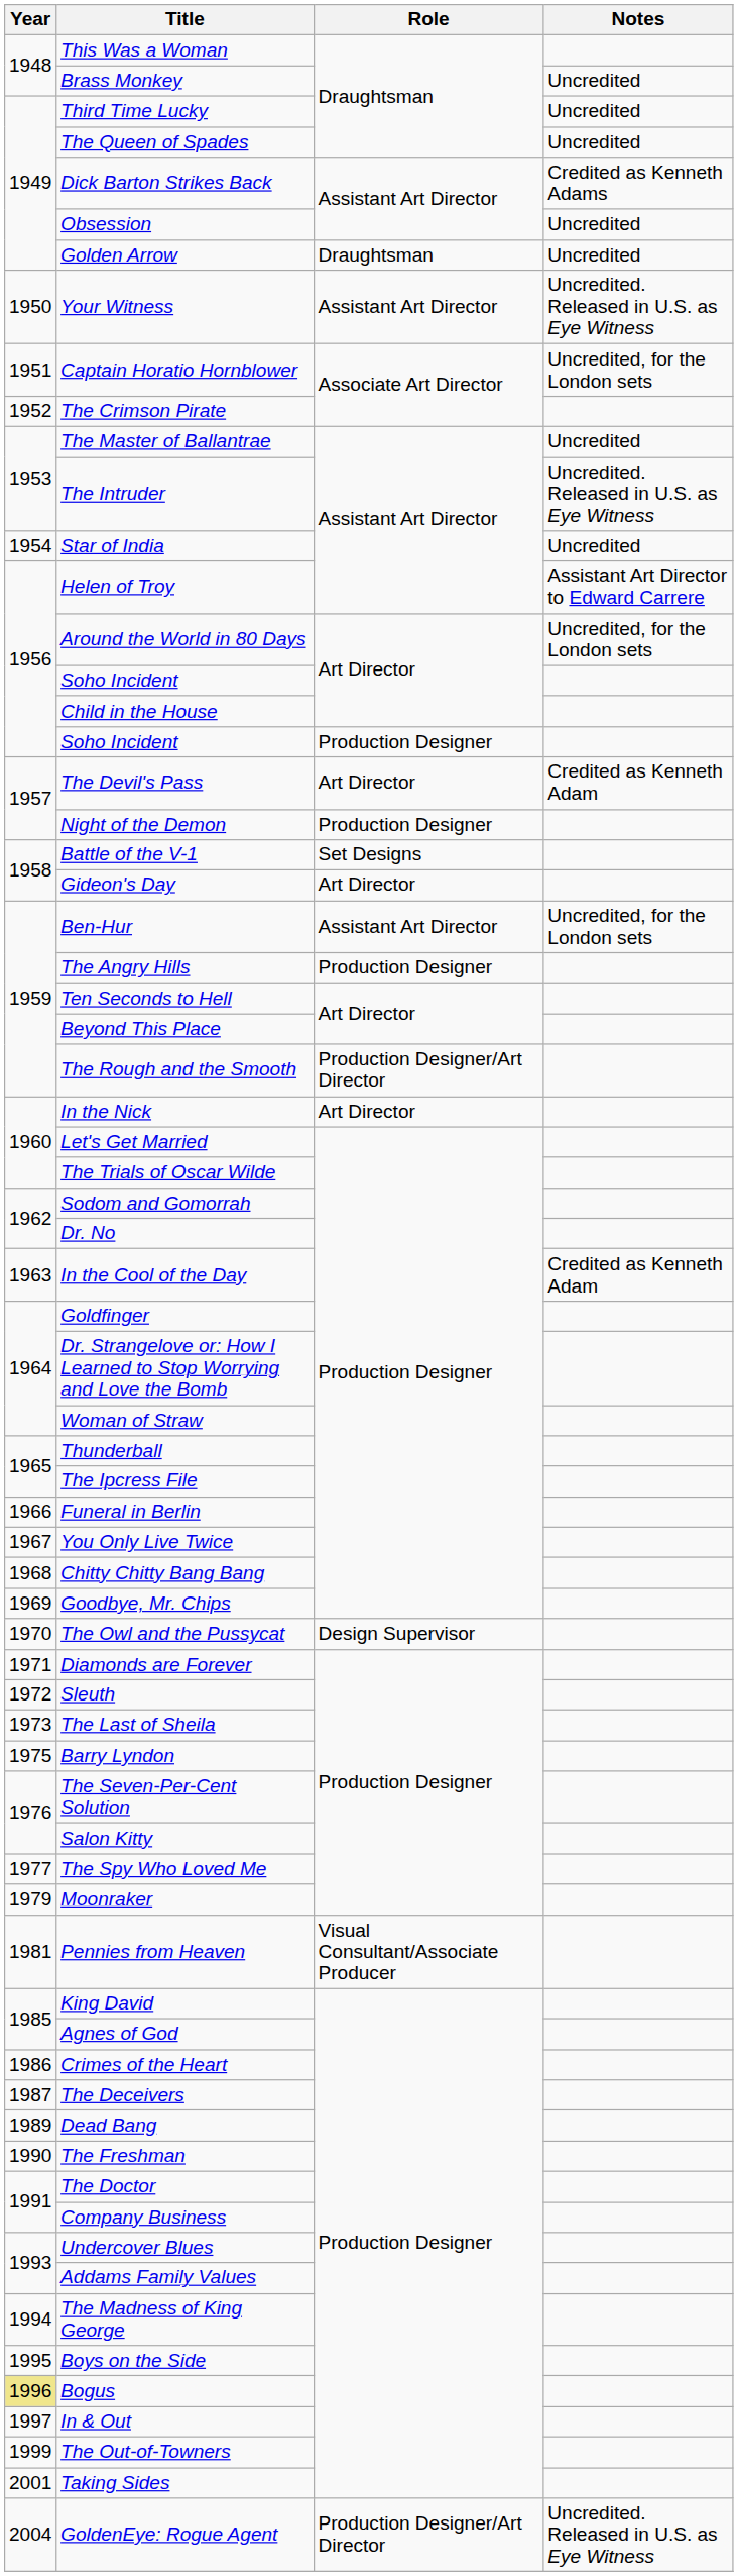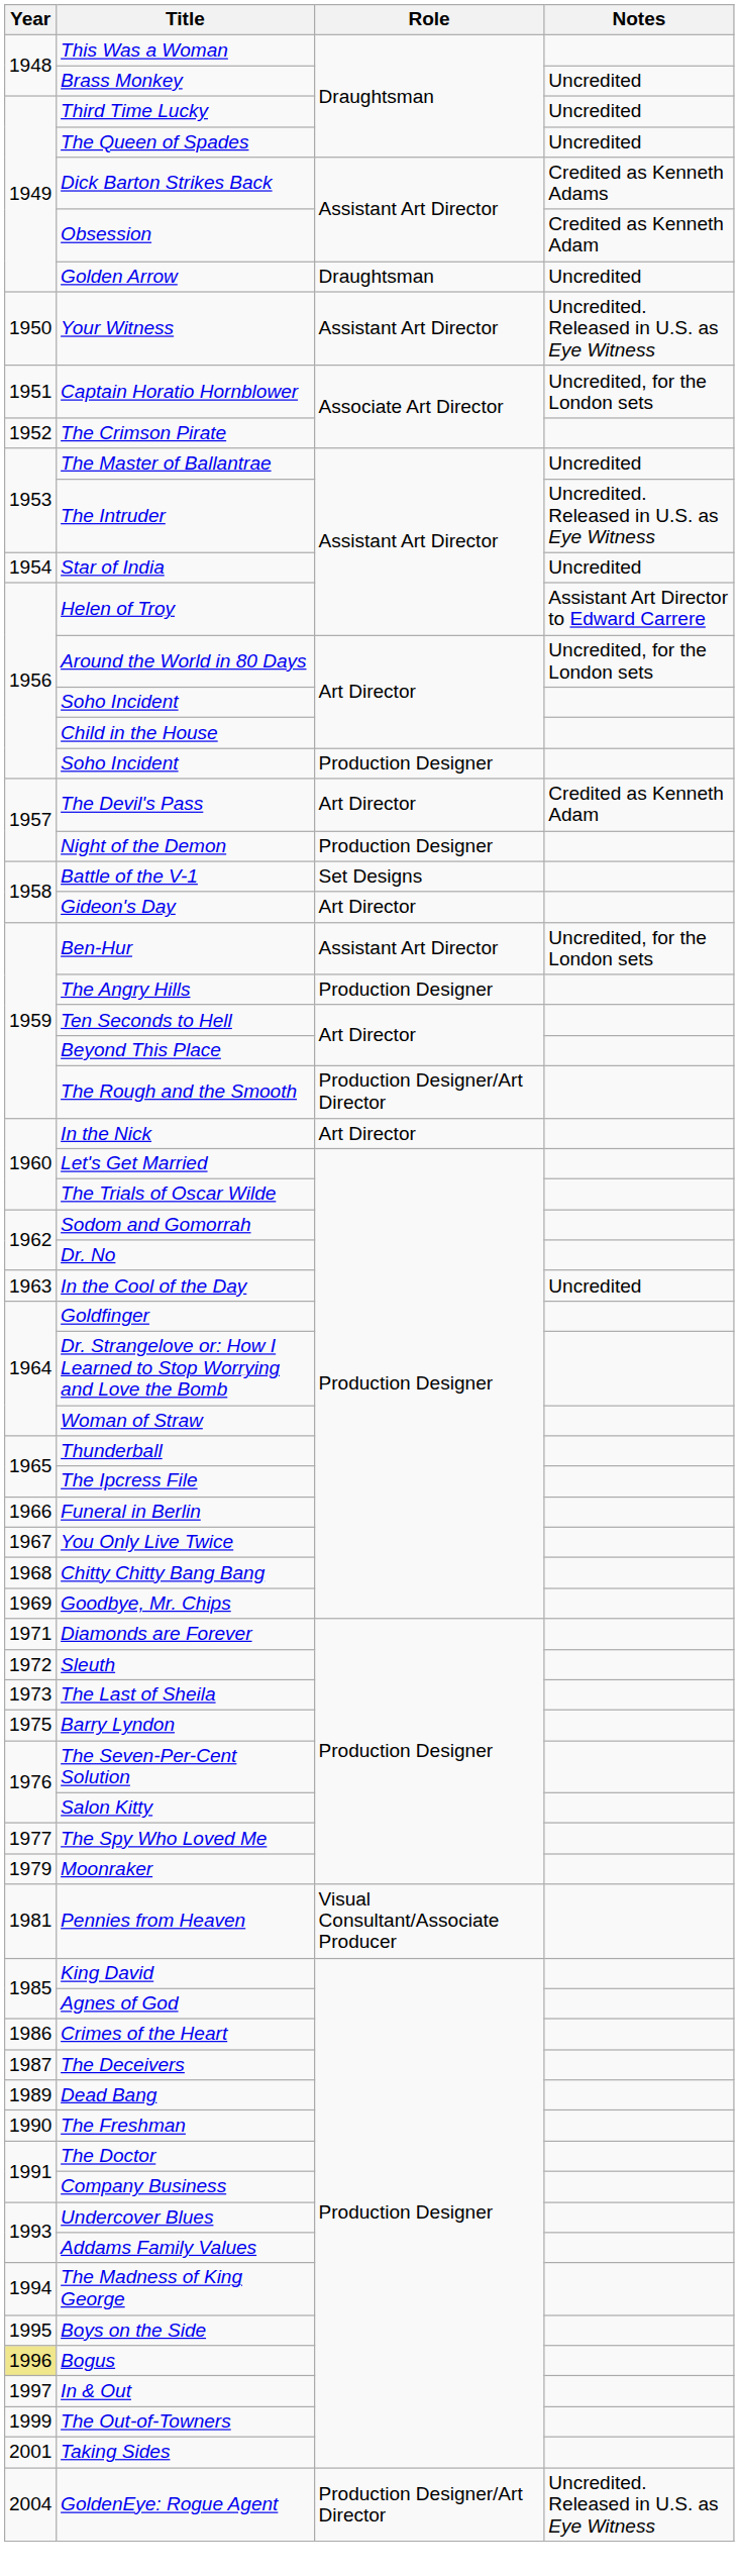 <table class="wikitable sortable">
 <tr>
 <th>Year</th>
 <th>Title</th>
 <th>Role</th>
 <th>Notes</th>
 </tr>
 <tr>
 <td rowspan="2">1948</td>
 <td><em><a href='#'>This Was a Woman</a></em></td>
 <td rowspan=4>Draughtsman</td>
 </tr>
 <tr>
 <td><em><a href='#'>Brass Monkey</a></em></td>
 <td>Uncredited</td>
 </tr>
 <tr>
 <td rowspan="5">1949</td>
 <td><em><a href='#'>Third Time Lucky</a></em></td>
 <td>Uncredited</td>
 </tr>
 <tr>
 <td><em><a href='#'>The Queen of Spades</a></em></td>
 <td>Uncredited</td>
 </tr>
 <tr>
 <td><em><a href='#'>Dick Barton Strikes Back</a></em></td>
 <td rowspan=2>Assistant Art Director</td>
 <td>Credited as Kenneth Adams</td>
 </tr>
 <tr>
 <td><em><a href='#'>Obsession</a></em></td>
-<td>Uncredited</td>
+<td>Credited as Kenneth Adam</td>
 </tr>
 <tr>
 <td><em><a href='#'>Golden Arrow</a></em></td>
 <td>Draughtsman</td>
 <td>Uncredited</td>
 </tr>
 <tr>
 <td>1950</td>
 <td><em><a href='#'>Your Witness</a></em></td>
 <td>Assistant Art Director</td>
 <td>Uncredited. Released in U.S. as <em>Eye Witness</em></td>
 </tr>
 <tr>
 <td>1951</td>
 <td><em><a href='#'>Captain Horatio Hornblower</a></em></td>
 <td rowspan=2>Associate Art Director</td>
 <td>Uncredited, for the London sets</td>
 </tr>
 <tr>
 <td>1952</td>
 <td><em><a href='#'>The Crimson Pirate</a></em></td>
 </tr>
 <tr>
 <td rowspan="2">1953</td>
 <td><em><a href='#'>The Master of Ballantrae</a></em></td>
 <td rowspan=4>Assistant Art Director</td>
 <td>Uncredited</td>
 </tr>
 <tr>
 <td><em><a href='#'>The Intruder</a></em></td>
 <td>Uncredited. Released in U.S. as <em>Eye Witness</em></td>
 </tr>
 <tr>
 <td>1954</td>
 <td><em><a href='#'>Star of India</a></em></td>
 <td>Uncredited</td>
 </tr>
 <tr>
 <td rowspan="5">1956</td>
 <td><em><a href='#'>Helen of Troy</a></em></td>
 <td>Assistant Art Director to <a href='#'>Edward Carrere</a></td>
 </tr>
 <tr>
 <td><em><a href='#'>Around the World in 80 Days</a></em></td>
 <td rowspan=3>Art Director</td>
 <td>Uncredited, for the London sets</td>
 </tr>
 <tr>
 <td><em><a href='#'>Soho Incident</a></em></td>
 <td></td>
 </tr>
 <tr>
 <td><em><a href='#'>Child in the House</a></em></td>
 <td></td>
 </tr>
 <tr>
 <td><em><a href='#'>Soho Incident</a></em></td>
 <td>Production Designer</td>
 <td></td>
 </tr>
 <tr>
 <td rowspan="2">1957</td>
 <td><em><a href='#'>The Devil's Pass</a></em></td>
 <td>Art Director</td>
 <td>Credited as Kenneth Adam</td>
 </tr>
 <tr>
 <td><em><a href='#'>Night of the Demon</a></em></td>
 <td>Production Designer</td>
 <td></td>
 </tr>
 <tr>
 <td rowspan="2">1958</td>
 <td><em><a href='#'>Battle of the V-1</a></em></td>
 <td>Set Designs</td>
 <td></td>
 </tr>
 <tr>
 <td><em><a href='#'>Gideon's Day</a></em></td>
 <td>Art Director</td>
 <td></td>
 </tr>
 <tr>
 <td rowspan="5">1959</td>
 <td><em><a href='#'>Ben-Hur</a></em></td>
 <td>Assistant Art Director</td>
 <td>Uncredited, for the London sets</td>
 </tr>
 <tr>
 <td><em><a href='#'>The Angry Hills</a></em></td>
 <td>Production Designer</td>
 <td></td>
 </tr>
 <tr>
 <td><em><a href='#'>Ten Seconds to Hell</a></em></td>
 <td rowspan=2>Art Director</td>
 <td></td>
 </tr>
 <tr>
 <td><em><a href='#'>Beyond This Place</a></em></td>
 <td></td>
 </tr>
 <tr>
 <td><em><a href='#'>The Rough and the Smooth</a></em></td>
 <td>Production Designer/Art Director</td>
 <td></td>
 </tr>
 <tr>
 <td rowspan="3">1960</td>
 <td><em><a href='#'>In the Nick</a></em></td>
 <td>Art Director</td>
 <td></td>
 </tr>
 <tr>
 <td><em><a href='#'>Let's Get Married</a></em></td>
 <td rowspan=14>Production Designer</td>
 <td></td>
 </tr>
 <tr>
 <td><em><a href='#'>The Trials of Oscar Wilde</a></em></td>
 <td></td>
 </tr>
 <tr>
 <td rowspan="2">1962</td>
 <td><em><a href='#'>Sodom and Gomorrah</a></em></td>
 <td></td>
 </tr>
 <tr>
 <td><em><a href='#'>Dr. No</a></em></td>
 <td></td>
 </tr>
 <tr>
 <td>1963</td>
 <td><em><a href='#'>In the Cool of the Day</a></em></td>
-<td>Credited as Kenneth Adam</td>
+<td>Uncredited</td>
 </tr>
 <tr>
 <td rowspan="3">1964</td>
 <td><em><a href='#'>Goldfinger</a></em></td>
 <td></td>
 </tr>
 <tr>
 <td><em><a href='#'>Dr. Strangelove or: How I Learned to Stop Worrying and Love the Bomb</a></em></td>
 <td></td>
 </tr>
 <tr>
 <td><em><a href='#'>Woman of Straw</a></em></td>
 <td></td>
 </tr>
 <tr>
 <td rowspan="2">1965</td>
 <td><em><a href='#'>Thunderball</a></em></td>
 <td></td>
 </tr>
 <tr>
 <td><em><a href='#'>The Ipcress File</a></em></td>
 <td></td>
 </tr>
 <tr>
 <td>1966</td>
 <td><em><a href='#'>Funeral in Berlin</a></em></td>
 <td></td>
 </tr>
 <tr>
 <td>1967</td>
 <td><em><a href='#'>You Only Live Twice</a></em></td>
 <td></td>
 </tr>
 <tr>
 <td>1968</td>
 <td><em><a href='#'>Chitty Chitty Bang Bang</a></em></td>
 <td></td>
 </tr>
 <tr>
 <td>1969</td>
 <td><em><a href='#'>Goodbye, Mr. Chips</a></em></td>
-<td></td>
-</tr>
-<tr>
-<td>1970</td>
-<td><em><a href='#'>The Owl and the Pussycat</a></em></td>
-<td>Design Supervisor</td>
 <td></td>
 </tr>
 <tr>
 <td>1971</td>
 <td><em><a href='#'>Diamonds are Forever</a></em></td>
 <td rowspan=8>Production Designer</td>
 <td></td>
 </tr>
 <tr>
 <td>1972</td>
 <td><em><a href='#'>Sleuth</a></em></td>
 <td></td>
 </tr>
 <tr>
 <td>1973</td>
 <td><em><a href='#'>The Last of Sheila</a></em></td>
 <td></td>
 </tr>
 <tr>
 <td>1975</td>
 <td><em><a href='#'>Barry Lyndon</a></em></td>
 <td></td>
 </tr>
 <tr>
 <td rowspan="2">1976</td>
 <td><em><a href='#'>The Seven-Per-Cent Solution</a></em></td>
 <td></td>
 </tr>
 <tr>
 <td><em><a href='#'>Salon Kitty</a></em></td>
 <td></td>
 </tr>
 <tr>
 <td>1977</td>
 <td><em><a href='#'>The Spy Who Loved Me</a></em></td>
 <td></td>
 </tr>
 <tr>
 <td>1979</td>
 <td><em><a href='#'>Moonraker</a></em></td>
 <td></td>
 </tr>
 <tr>
 <td>1981</td>
 <td><em><a href='#'>Pennies from Heaven</a></em></td>
 <td>Visual Consultant/Associate Producer</td>
 <td></td>
 </tr>
 <tr>
 <td rowspan="2">1985</td>
 <td><em><a href='#'>King David</a></em></td>
 <td rowspan=16>Production Designer</td>
 <td></td>
 </tr>
 <tr>
 <td><em><a href='#'>Agnes of God</a></em></td>
 <td></td>
 </tr>
 <tr>
 <td>1986</td>
 <td><em><a href='#'>Crimes of the Heart</a></em></td>
 <td></td>
 </tr>
 <tr>
 <td>1987</td>
 <td><em><a href='#'>The Deceivers</a></em></td>
 <td></td>
 </tr>
 <tr>
 <td>1989</td>
 <td><em><a href='#'>Dead Bang</a></em></td>
 <td></td>
 </tr>
 <tr>
 <td>1990</td>
 <td><em><a href='#'>The Freshman</a></em></td>
 <td></td>
 </tr>
 <tr>
 <td rowspan="2">1991</td>
 <td><em><a href='#'>The Doctor</a></em></td>
 <td></td>
 </tr>
 <tr>
 <td><em><a href='#'>Company Business</a></em></td>
 <td></td>
 </tr>
 <tr>
 <td rowspan="2">1993</td>
 <td><em><a href='#'>Undercover Blues</a></em></td>
 <td></td>
 </tr>
 <tr>
 <td><em><a href='#'>Addams Family Values</a></em></td>
 <td></td>
 </tr>
 <tr>
 <td>1994</td>
 <td><em><a href='#'>The Madness of King George</a></em></td>
 <td></td>
 </tr>
 <tr>
 <td>1995</td>
 <td><em><a href='#'>Boys on the Side</a></em></td>
 <td></td>
 </tr>
 <tr>
 <td style="background: khaki;">1996</td>
 <td><em><a href='#'>Bogus</a></em></td>
 <td></td>
 </tr>
 <tr>
 <td>1997</td>
 <td><em><a href='#'>In & Out</a></em></td>
 <td></td>
 </tr>
 <tr>
 <td>1999</td>
 <td><em><a href='#'>The Out-of-Towners</a></em></td>
 <td></td>
 </tr>
 <tr>
 <td>2001</td>
 <td><em><a href='#'>Taking Sides</a></em></td>
 <td></td>
 </tr>
 <tr>
 <td>2004</td>
 <td><em><a href='#'>GoldenEye: Rogue Agent</a></em></td>
 <td>Production Designer/Art Director</td>
 <td>Uncredited. Released in U.S. as <em>Eye Witness</em></td>
 </tr>
 <tr>
 </tr>
 </table>
